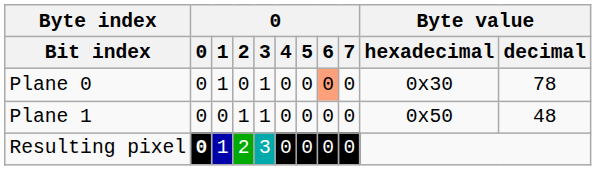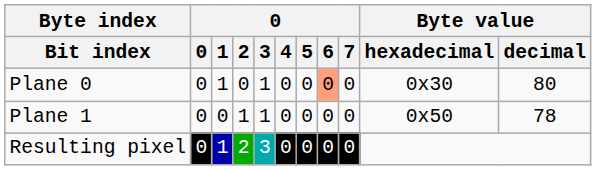 <table class="wikitable">
 <tr>
 <th>Byte index</th>
 <th colspan=8>0</th>
 <th colspan=2>Byte value</th>
 </tr>
 <tr>
 <th>Bit index</th>
 <th>0</th>
 <th>1</th>
 <th>2</th>
 <th>3</th>
 <th>4</th>
 <th>5</th>
 <th>6</th>
 <th>7</th>
 <th>hexadecimal</th>
 <th>decimal</th>
 </tr>
 <tr>
 <td>Plane 0</td>
 <td>0</td>
 <td>1</td>
 <td>0</td>
 <td>1</td>
 <td>0</td>
 <td>0</td>
 <td style="background: lightsalmon;">0</td>
 <td>0</td>
 <td style="text-align: center;">0x30</td>
-<td style="text-align: center;">78</td>
+<td style="text-align: center;">80</td>
 </tr>
 <tr>
 <td>Plane 1</td>
 <td>0</td>
 <td>0</td>
 <td>1</td>
 <td>1</td>
 <td>0</td>
 <td>0</td>
 <td>0</td>
 <td>0</td>
 <td style="text-align: center;">0x50</td>
-<td style="text-align: center;">48</td>
+<td style="text-align: center;">78</td>
 </tr>
 <tr>
 <td>Resulting pixel</td>
-<td style="background-color: #000000; color: white;"><strong>0</strong></td>
+<td style="background-color: #000000; color: white;">0</td>
 <td style="background-color: #0000AA; color: white;">1</td>
 <td style="background-color: #00AA00; color: white;">2</td>
 <td style="background-color: #00AAAA; color: white;">3</td>
 <td style="background-color: #000000; color: white;">0</td>
 <td style="background-color: #000000; color: white;">0</td>
 <td style="background-color: #000000; color: white;">0</td>
 <td style="background-color: #000000; color: white;">0</td>
 </tr>
 </table>
